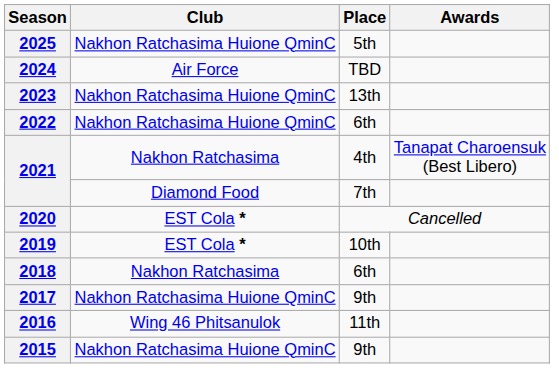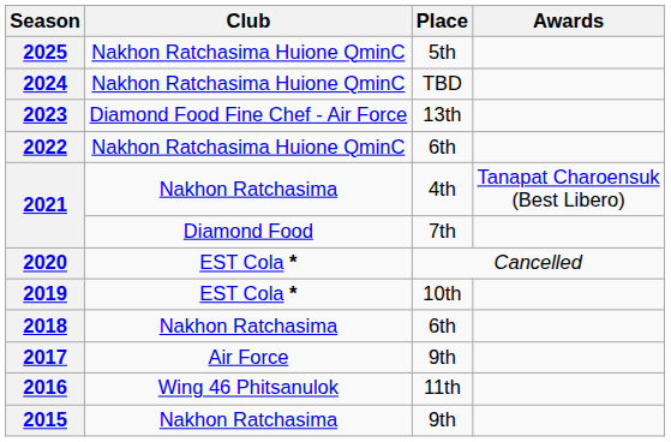 <table class=wikitable>
 <tr>
 <th>Season</th>
 <th>Club</th>
 <th>Place</th>
 <th>Awards</th>
 </tr>
 <tr>
 <th><a href='#'>2025</a></th>
 <td align=center><a href='#'>Nakhon Ratchasima Huione QminC</a></td>
 <td align=center>5th</td>
 <td></td>
 </tr>
 <tr>
 <th><a href='#'>2024</a></th>
-<td align=center><a href='#'>Air Force</a></td>
+<td align=center><a href='#'>Nakhon Ratchasima Huione QminC</a></td>
 <td align=center>TBD</td>
 <td></td>
 </tr>
 <tr>
 <th><a href='#'>2023</a></th>
-<td align=center><a href='#'>Nakhon Ratchasima Huione QminC</a></td>
+<td align=center><a href='#'>Diamond Food Fine Chef - Air Force</a></td>
 <td align=center>13th</td>
 <td></td>
 </tr>
 <tr>
 <th><a href='#'>2022</a></th>
 <td align=center><a href='#'>Nakhon Ratchasima Huione QminC</a></td>
 <td align=center>6th</td>
 <td></td>
 </tr>
 <tr>
 <th rowspan=2><a href='#'>2021</a></th>
 <td align=center><a href='#'>Nakhon Ratchasima</a></td>
 <td align=center>4th</td>
 <td align=center><a href='#'>Tanapat Charoensuk</a><br>(Best Libero)</td>
 </tr>
 <tr>
 <td align=center><a href='#'>Diamond Food</a></td>
 <td align=center>7th</td>
 <td></td>
 </tr>
 <tr>
 <th><a href='#'>2020</a></th>
 <td align=center><a href='#'>EST Cola</a> <strong>*</strong></td>
 <td colspan=2 align=center><em>Cancelled</em></td>
 </tr>
 <tr>
 <th><a href='#'>2019</a></th>
 <td align=center><a href='#'>EST Cola</a> <strong>*</strong></td>
 <td align=center>10th</td>
 <td></td>
 </tr>
 <tr>
 <th><a href='#'>2018</a></th>
 <td align=center><a href='#'>Nakhon Ratchasima</a></td>
 <td align=center>6th</td>
 <td></td>
 </tr>
 <tr>
 <th><a href='#'>2017</a></th>
-<td align=center><a href='#'>Nakhon Ratchasima Huione QminC</a></td>
+<td align=center><a href='#'>Air Force</a></td>
 <td align=center>9th</td>
 <td></td>
 </tr>
 <tr>
 <th><a href='#'>2016</a></th>
 <td align=center><a href='#'>Wing 46 Phitsanulok</a></td>
 <td align=center>11th</td>
 <td></td>
 </tr>
 <tr>
 <th><a href='#'>2015</a></th>
-<td align=center><a href='#'>Nakhon Ratchasima Huione QminC</a></td>
+<td align=center><a href='#'>Nakhon Ratchasima</a></td>
 <td align=center>9th</td>
 <td></td>
 </tr>
 </table>
